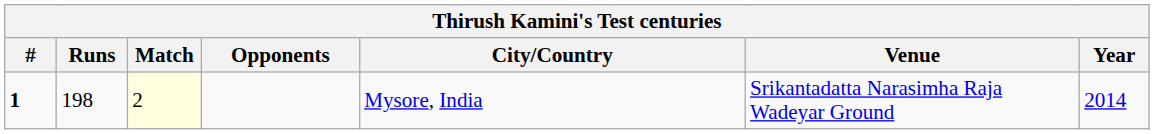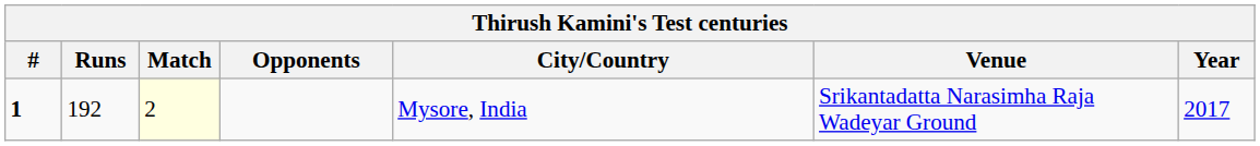 <table class="wikitable">
 <tr>
 <th colspan="8">Thirush Kamini's Test centuries</th>
 </tr>
 <tr>
 <th style="width:40px;">#</th>
 <th style="width:50px;">Runs</th>
 <th style="width:50px;">Match</th>
 <th style="width:125px;">Opponents</th>
 <th style="width:350px;">City/Country</th>
 <th style="width:300px;">Venue</th>
 <th style="width:50px;">Year</th>
 </tr>
 <tr>
 <td><strong>1</strong></td>
-<td>198</td>
+<td>192</td>
 <td style="background: lightyellow;">2</td>
 <td></td>
 <td> <a href='#'>Mysore</a>, <a href='#'>India</a></td>
 <td><a href='#'>Srikantadatta Narasimha Raja Wadeyar Ground</a></td>
-<td><a href='#'>2014</a></td>
+<td><a href='#'>2017</a></td>
 </tr>
 </table>
